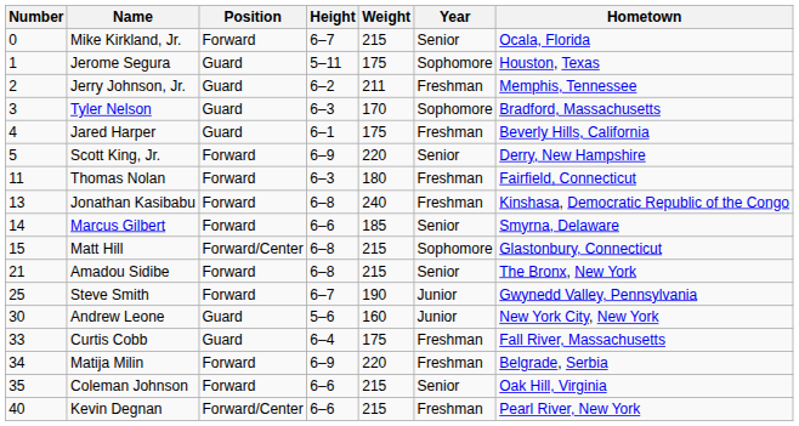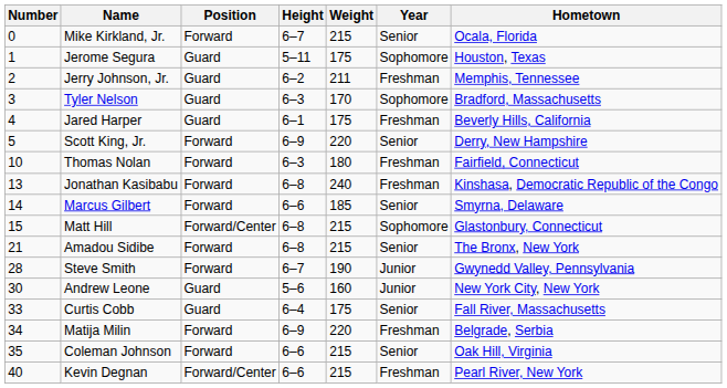 <table class="wikitable sortable" style="font-size: 95%;">
 <tr>
 <th>Number</th>
 <th>Name</th>
 <th>Position</th>
 <th>Height</th>
 <th>Weight</th>
 <th>Year</th>
 <th>Hometown</th>
 </tr>
 <tr>
 <td>0</td>
 <td>Mike Kirkland, Jr.</td>
 <td>Forward</td>
 <td>6–7</td>
 <td>215</td>
 <td>Senior</td>
 <td><a href='#'>Ocala, Florida</a></td>
 </tr>
 <tr>
 <td>1</td>
 <td>Jerome Segura</td>
 <td>Guard</td>
 <td>5–11</td>
 <td>175</td>
 <td>Sophomore</td>
 <td><a href='#'>Houston</a>, <a href='#'>Texas</a></td>
 </tr>
 <tr>
 <td>2</td>
 <td>Jerry Johnson, Jr.</td>
 <td>Guard</td>
 <td>6–2</td>
 <td>211</td>
 <td>Freshman</td>
 <td><a href='#'>Memphis, Tennessee</a></td>
 </tr>
 <tr>
 <td>3</td>
 <td><a href='#'>Tyler Nelson</a></td>
 <td>Guard</td>
 <td>6–3</td>
 <td>170</td>
 <td>Sophomore</td>
 <td><a href='#'>Bradford, Massachusetts</a></td>
 </tr>
 <tr>
 <td>4</td>
 <td>Jared Harper</td>
 <td>Guard</td>
 <td>6–1</td>
 <td>175</td>
 <td>Freshman</td>
 <td><a href='#'>Beverly Hills, California</a></td>
 </tr>
 <tr>
 <td>5</td>
 <td>Scott King, Jr.</td>
 <td>Forward</td>
 <td>6–9</td>
 <td>220</td>
 <td>Senior</td>
 <td><a href='#'>Derry, New Hampshire</a></td>
 </tr>
 <tr>
-<td>11</td>
+<td>10</td>
 <td>Thomas Nolan</td>
 <td>Forward</td>
 <td>6–3</td>
 <td>180</td>
 <td>Freshman</td>
 <td><a href='#'>Fairfield, Connecticut</a></td>
 </tr>
 <tr>
 <td>13</td>
 <td>Jonathan Kasibabu</td>
 <td>Forward</td>
 <td>6–8</td>
 <td>240</td>
 <td>Freshman</td>
 <td><a href='#'>Kinshasa</a>, <a href='#'>Democratic Republic of the Congo</a></td>
 </tr>
 <tr>
 <td>14</td>
 <td><a href='#'>Marcus Gilbert</a></td>
 <td>Forward</td>
 <td>6–6</td>
 <td>185</td>
 <td>Senior</td>
 <td><a href='#'>Smyrna, Delaware</a></td>
 </tr>
 <tr>
 <td>15</td>
 <td>Matt Hill</td>
 <td>Forward/Center</td>
 <td>6–8</td>
 <td>215</td>
 <td>Sophomore</td>
 <td><a href='#'>Glastonbury, Connecticut</a></td>
 </tr>
 <tr>
 <td>21</td>
 <td>Amadou Sidibe</td>
 <td>Forward</td>
 <td>6–8</td>
 <td>215</td>
 <td>Senior</td>
 <td><a href='#'>The Bronx</a>, <a href='#'>New York</a></td>
 </tr>
 <tr>
-<td>25</td>
+<td>28</td>
 <td>Steve Smith</td>
 <td>Forward</td>
 <td>6–7</td>
 <td>190</td>
 <td>Junior</td>
 <td><a href='#'>Gwynedd Valley, Pennsylvania</a></td>
 </tr>
 <tr>
 <td>30</td>
 <td>Andrew Leone</td>
 <td>Guard</td>
 <td>5–6</td>
 <td>160</td>
 <td>Junior</td>
 <td><a href='#'>New York City</a>, <a href='#'>New York</a></td>
 </tr>
 <tr>
 <td>33</td>
 <td>Curtis Cobb</td>
 <td>Guard</td>
 <td>6–4</td>
 <td>175</td>
-<td>Freshman</td>
+<td>Senior</td>
 <td><a href='#'>Fall River, Massachusetts</a></td>
 </tr>
 <tr>
 <td>34</td>
 <td>Matija Milin</td>
 <td>Forward</td>
 <td>6–9</td>
 <td>220</td>
 <td>Freshman</td>
 <td><a href='#'>Belgrade</a>, <a href='#'>Serbia</a></td>
 </tr>
 <tr>
 <td>35</td>
 <td>Coleman Johnson</td>
 <td>Forward</td>
 <td>6–6</td>
 <td>215</td>
 <td>Senior</td>
 <td><a href='#'>Oak Hill, Virginia</a></td>
 </tr>
 <tr>
 <td>40</td>
 <td>Kevin Degnan</td>
 <td>Forward/Center</td>
 <td>6–6</td>
 <td>215</td>
 <td>Freshman</td>
 <td><a href='#'>Pearl River, New York</a></td>
 </tr>
 </table>
